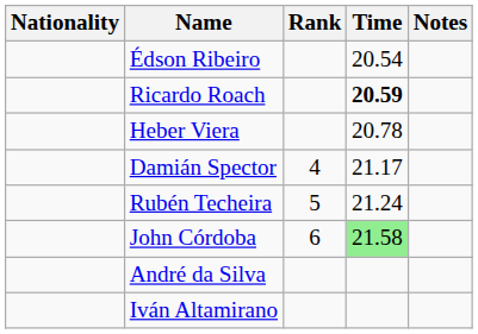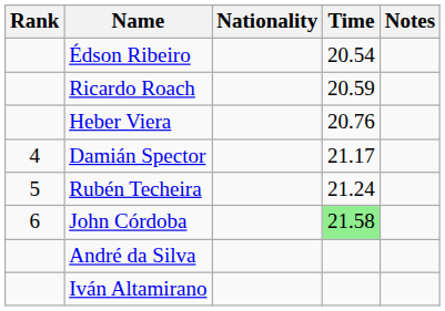 <table class="wikitable sortable" style="text-align:center">
 <tr>
+<th>Rank</th>
+<th>Name</th>
 <th>Nationality</th>
-<th>Name</th>
-<th>Rank</th>
 <th>Time</th>
 <th>Notes</th>
 </tr>
 <tr>
+<td></td>
+<td align=left><a href='#'>Édson Ribeiro</a></td>
 <td align=left></td>
-<td align=left><a href='#'>Édson Ribeiro</a></td>
-<td></td>
 <td>20.54</td>
 <td></td>
 </tr>
 <tr>
+<td></td>
+<td align=left><a href='#'>Ricardo Roach</a></td>
 <td align=left></td>
-<td align=left><a href='#'>Ricardo Roach</a></td>
-<td></td>
-<td><strong>20.59</strong></td>
+<td>20.59</td>
 <td></td>
 </tr>
 <tr>
+<td></td>
+<td align=left><a href='#'>Heber Viera</a></td>
 <td align=left></td>
-<td align=left><a href='#'>Heber Viera</a></td>
-<td></td>
-<td>20.78</td>
+<td>20.76</td>
 <td></td>
 </tr>
 <tr>
+<td>4</td>
+<td align=left><a href='#'>Damián Spector</a></td>
 <td align=left></td>
-<td align=left><a href='#'>Damián Spector</a></td>
-<td>4</td>
 <td>21.17</td>
 <td></td>
 </tr>
 <tr>
+<td>5</td>
+<td align=left><a href='#'>Rubén Techeira</a></td>
 <td align=left></td>
-<td align=left><a href='#'>Rubén Techeira</a></td>
-<td>5</td>
 <td>21.24</td>
 <td></td>
 </tr>
 <tr>
+<td>6</td>
+<td align=left><a href='#'>John Córdoba</a></td>
 <td align=left></td>
-<td align=left><a href='#'>John Córdoba</a></td>
-<td>6</td>
 <td style="background: lightgreen;">21.58</td>
 <td></td>
 </tr>
 <tr>
+<td></td>
+<td align=left><a href='#'>André da Silva</a></td>
 <td align=left></td>
-<td align=left><a href='#'>André da Silva</a></td>
-<td></td>
 <td></td>
 <td></td>
 </tr>
 <tr>
+<td></td>
+<td align=left><a href='#'>Iván Altamirano</a></td>
 <td align=left></td>
-<td align=left><a href='#'>Iván Altamirano</a></td>
-<td></td>
 <td></td>
 <td></td>
 </tr>
 </table>
